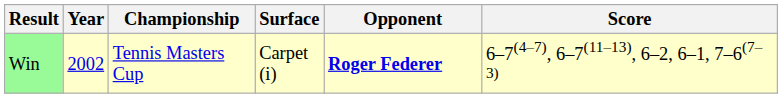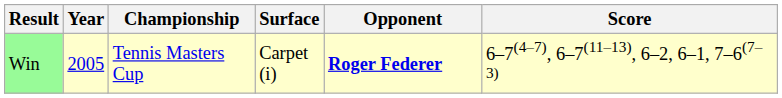 <table class="sortable wikitable">
 <tr>
 <th style="width:40px">Result</th>
 <th style="width:30px">Year</th>
 <th style="width:120px">Championship</th>
 <th style="width:50px">Surface</th>
 <th style="width:130px">Opponent</th>
 <th style="width:250px" class="unsortable">Score</th>
 </tr>
 <tr style="background:#ffc;">
 <td style="background:#98fb98;">Win</td>
-<td><a href='#'>2002</a></td>
+<td><a href='#'>2005</a></td>
 <td><a href='#'>Tennis Masters Cup</a></td>
 <td>Carpet (i)</td>
 <td><strong> <a href='#'>Roger Federer</a></strong></td>
 <td>6–7<sup>(4–7)</sup>, 6–7<sup>(11–13)</sup>, 6–2, 6–1, 7–6<sup>(7–3)</sup></td>
 </tr>
 </table>
